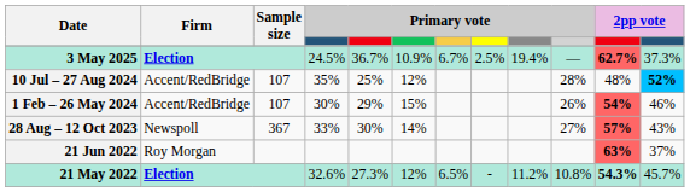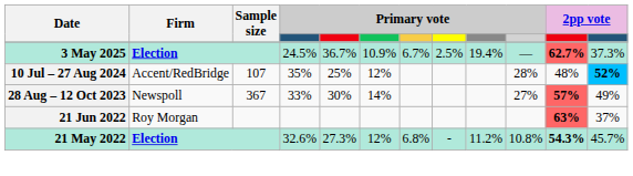 <table class="nowrap wikitable tpl-blanktable" style=text-align:center;font-size:90%>
 <tr>
 <th rowspan=2>Date</th>
 <th rowspan=2>Firm</th>
 <th rowspan=2>Sample<br>size</th>
 <th colspan=7 class=unsortable style=background:#ccc>Primary vote</th>
 <th colspan=2 class=unsortable style=background:#ebbce3><a href='#'>2pp vote</a></th>
 </tr>
 <tr>
 <th class="unsortable" style=background:#225479></th>
 <th class="unsortable" style="background:#F00011"></th>
 <th class=unsortable style=background:#10C25B></th>
 <th class=unsortable style=background:#F7CD47></th>
 <th class=unsortable style=background:yellow></th>
 <th class=unsortable style=background:#888888></th>
 <th class=unsortable style=background:lightgray></th>
 <th class="unsortable" style="background:#F00011"></th>
 <th class="unsortable" style=background:#225479></th>
 </tr>
 <tr>
 </tr>
 <tr style=background:#b0e9db>
 <td style=text-align:right data-sort-value=3-May-2025><strong>3 May 2025</strong></td>
 <td colspan=2 style=text-align:left><strong><a href='#'>Election</a></strong></td>
 <td>24.5%</td>
 <td>36.7%</td>
 <td>10.9%</td>
 <td>6.7%</td>
 <td>2.5%</td>
 <td>19.4%</td>
 <td>—</td>
 <td style=background:#f66><strong>62.7%</strong></td>
 <td>37.3%</td>
 </tr>
 <tr>
 <th style=text-align:right>10 Jul – 27 Aug 2024</th>
 <td style="text-align:left;">Accent/RedBridge</td>
 <td>107</td>
 <td>35%</td>
 <td>25%</td>
 <td>12%</td>
 <td></td>
 <td></td>
 <td></td>
 <td>28%</td>
 <td>48%</td>
 <th style=background:#00bfff>52%</th>
 </tr>
 <tr>
-<th style=text-align:right>1 Feb – 26 May 2024</th>
-<td style="text-align:left;">Accent/RedBridge</td>
-<td>107</td>
-<td>30%</td>
-<td>29%</td>
-<td>15%</td>
-<td></td>
-<td></td>
-<td></td>
-<td>26%</td>
-<th style="background:#f66">54%</th>
-<td>46%</td>
-</tr>
-<tr>
 <th style="text-align:right">28 Aug – 12 Oct 2023</th>
 <td style="text-align:left">Newspoll</td>
 <td>367</td>
 <td>33%</td>
 <td>30%</td>
 <td>14%</td>
 <td></td>
 <td></td>
 <td></td>
 <td>27%</td>
 <th style="background:#f66">57%</th>
-<td>43%</td>
+<td>49%</td>
 </tr>
 <tr>
 <th style=text-align:right data-sort-value=21-June-2022>21 Jun 2022</th>
 <td style=text-align:left>Roy Morgan</td>
 <td></td>
 <td></td>
 <td></td>
 <td></td>
 <td></td>
 <td></td>
 <td></td>
 <td></td>
 <th style=background:#f66>63%</th>
 <td>37%</td>
 </tr>
 <tr style=background:#b0e9db>
 <td style=text-align:right data-sort-value=21-May-2022><strong>21 May 2022</strong></td>
 <td colspan=2 style=text-align:left><strong><a href='#'>Election</a></strong></td>
 <td>32.6%</td>
 <td>27.3%</td>
 <td>12%</td>
-<td>6.5%</td>
+<td>6.8%</td>
 <td>-</td>
 <td>11.2%</td>
 <td>10.8%</td>
 <td><strong>54.3%</strong></td>
 <td>45.7%</td>
 </tr>
 </table>
